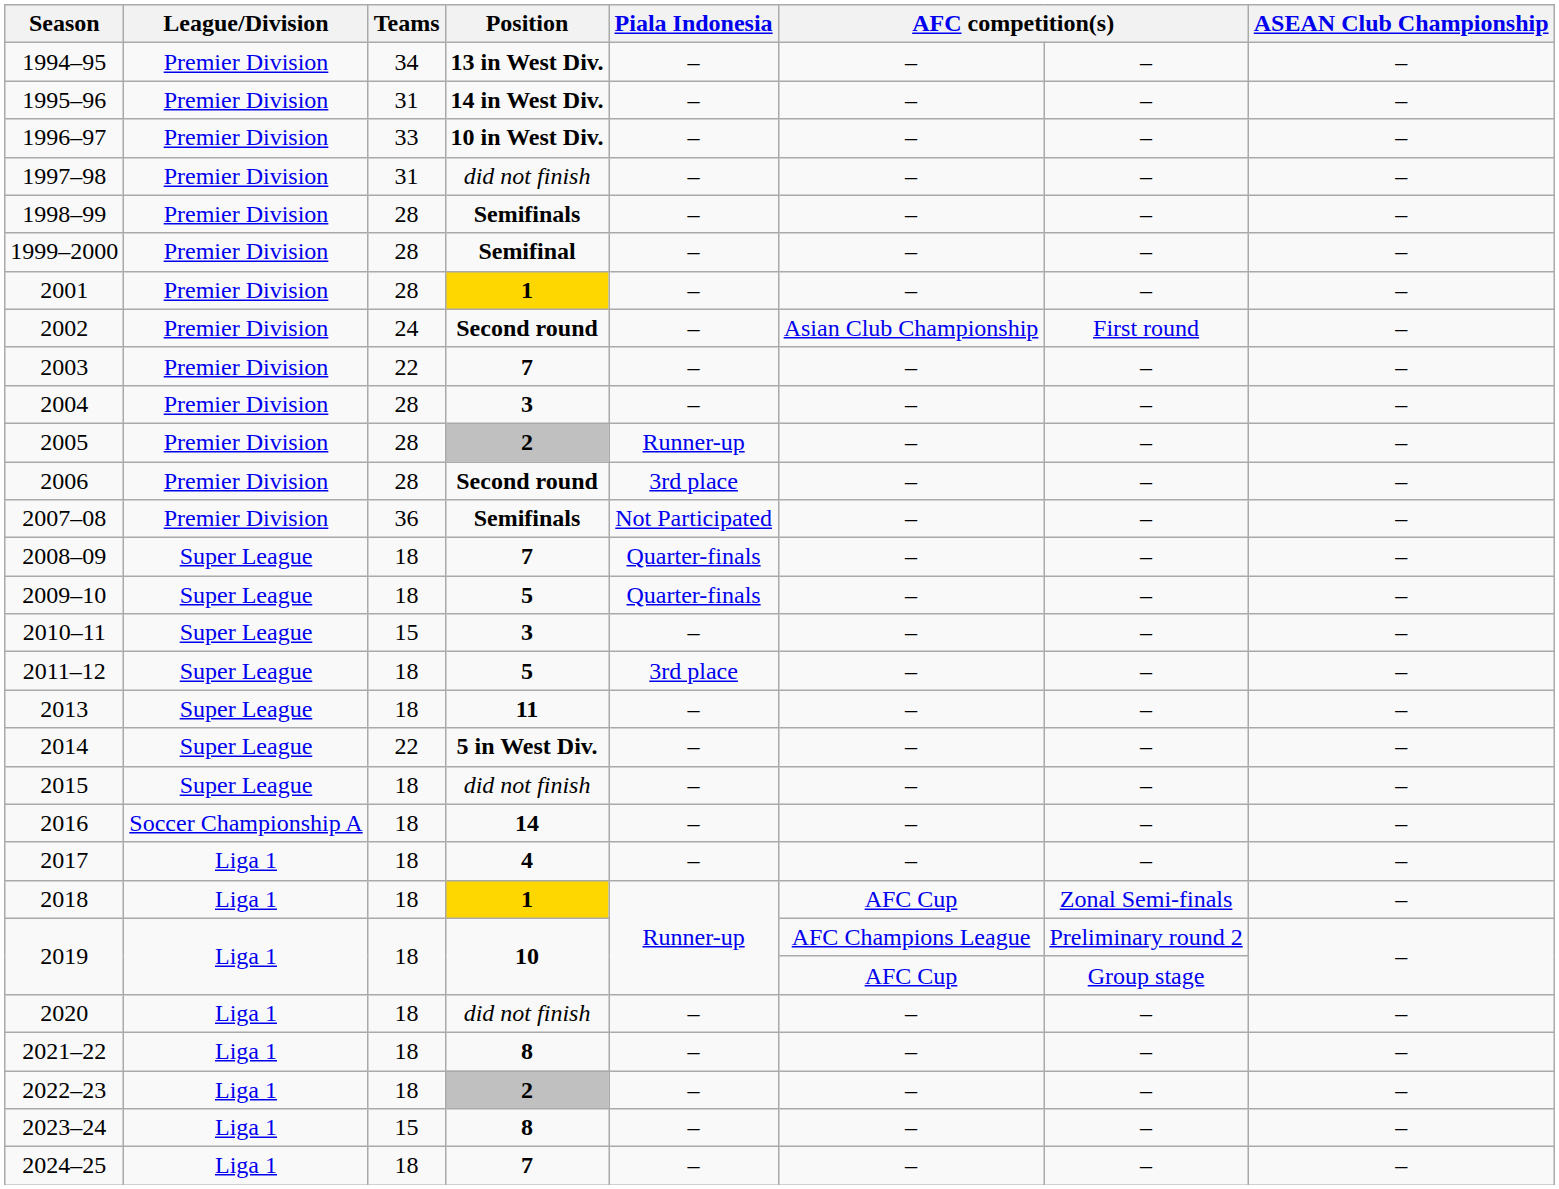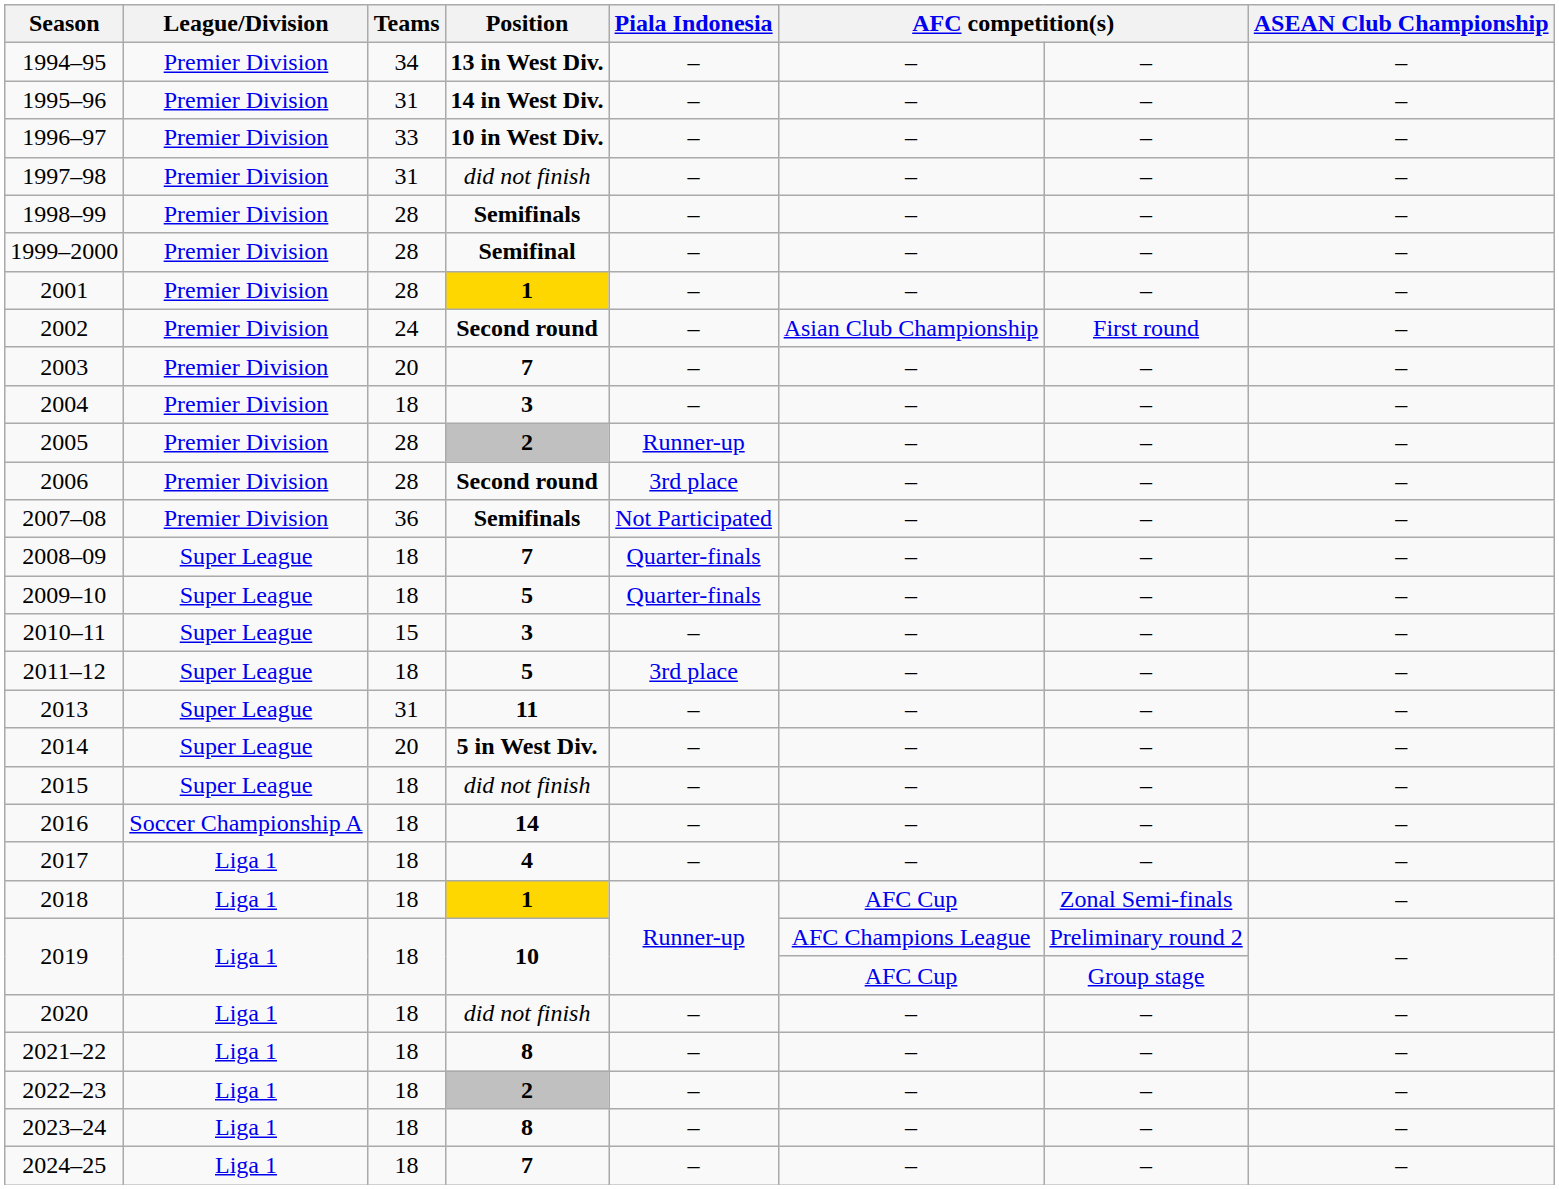 <table class="wikitable" style="text-align:center">
 <tr style="background:#efefef;">
 <th>Season</th>
 <th>League/Division</th>
 <th>Teams</th>
 <th>Position</th>
 <th><a href='#'>Piala Indonesia</a></th>
 <th colspan=2><a href='#'>AFC</a> competition(s)</th>
 <th><a href='#'>ASEAN Club Championship</a></th>
 </tr>
 <tr>
 <td>1994–95</td>
 <td><a href='#'>Premier Division</a></td>
 <td>34</td>
 <td><strong>13 in West Div.</strong></td>
 <td>–</td>
 <td>–</td>
 <td>–</td>
 <td>–</td>
 </tr>
 <tr>
 <td>1995–96</td>
 <td><a href='#'>Premier Division</a></td>
 <td>31</td>
 <td><strong>14 in West Div.</strong></td>
 <td>–</td>
 <td>–</td>
 <td>–</td>
 <td>–</td>
 </tr>
 <tr>
 <td>1996–97</td>
 <td><a href='#'>Premier Division</a></td>
 <td>33</td>
 <td><strong>10 in West Div.</strong></td>
 <td>–</td>
 <td>–</td>
 <td>–</td>
 <td>–</td>
 </tr>
 <tr>
 <td>1997–98</td>
 <td><a href='#'>Premier Division</a></td>
 <td>31</td>
 <td><em>did not finish</em></td>
 <td>–</td>
 <td>–</td>
 <td>–</td>
 <td>–</td>
 </tr>
 <tr>
 <td>1998–99</td>
 <td><a href='#'>Premier Division</a></td>
 <td>28</td>
 <td><strong>Semifinals</strong></td>
 <td>–</td>
 <td>–</td>
 <td>–</td>
 <td>–</td>
 </tr>
 <tr>
 <td>1999–2000</td>
 <td><a href='#'>Premier Division</a></td>
 <td>28</td>
 <td><strong>Semifinal</strong></td>
 <td>–</td>
 <td>–</td>
 <td>–</td>
 <td>–</td>
 </tr>
 <tr>
 <td>2001</td>
 <td><a href='#'>Premier Division</a></td>
 <td>28</td>
 <td style="background:gold;"><strong>1</strong></td>
 <td>–</td>
 <td>–</td>
 <td>–</td>
 <td>–</td>
 </tr>
 <tr>
 <td>2002</td>
 <td><a href='#'>Premier Division</a></td>
 <td>24</td>
 <td><strong>Second round</strong></td>
 <td>–</td>
 <td><a href='#'>Asian Club Championship</a></td>
 <td><a href='#'>First round</a></td>
 <td>–</td>
 </tr>
 <tr>
 <td>2003</td>
 <td><a href='#'>Premier Division</a></td>
-<td>22</td>
+<td>20</td>
 <td><strong>7</strong></td>
 <td>–</td>
 <td>–</td>
 <td>–</td>
 <td>–</td>
 </tr>
 <tr>
 <td>2004</td>
 <td><a href='#'>Premier Division</a></td>
-<td>28</td>
+<td>18</td>
 <td><strong>3</strong></td>
 <td>–</td>
 <td>–</td>
 <td>–</td>
 <td>–</td>
 </tr>
 <tr>
 <td>2005</td>
 <td><a href='#'>Premier Division</a></td>
 <td>28</td>
 <td style="background:silver;"><strong>2</strong></td>
 <td><a href='#'>Runner-up</a></td>
 <td>–</td>
 <td>–</td>
 <td>–</td>
 </tr>
 <tr>
 <td>2006</td>
 <td><a href='#'>Premier Division</a></td>
 <td>28</td>
 <td><strong>Second round</strong></td>
 <td><a href='#'>3rd place</a></td>
 <td>–</td>
 <td>–</td>
 <td>–</td>
 </tr>
 <tr>
 <td>2007–08</td>
 <td><a href='#'>Premier Division</a></td>
 <td>36</td>
 <td><strong>Semifinals</strong></td>
 <td><a href='#'>Not Participated</a></td>
 <td>–</td>
 <td>–</td>
 <td>–</td>
 </tr>
 <tr>
 <td>2008–09</td>
 <td><a href='#'>Super League</a></td>
 <td>18</td>
 <td><strong>7</strong></td>
 <td><a href='#'>Quarter-finals</a></td>
 <td>–</td>
 <td>–</td>
 <td>–</td>
 </tr>
 <tr>
 <td>2009–10</td>
 <td><a href='#'>Super League</a></td>
 <td>18</td>
 <td><strong>5</strong></td>
 <td><a href='#'>Quarter-finals</a></td>
 <td>–</td>
 <td>–</td>
 <td>–</td>
 </tr>
 <tr>
 <td>2010–11</td>
 <td><a href='#'>Super League</a></td>
 <td>15</td>
 <td><strong>3</strong></td>
 <td>–</td>
 <td>–</td>
 <td>–</td>
 <td>–</td>
 </tr>
 <tr>
 <td>2011–12</td>
 <td><a href='#'>Super League</a></td>
 <td>18</td>
 <td><strong>5</strong></td>
 <td><a href='#'>3rd place</a></td>
 <td>–</td>
 <td>–</td>
 <td>–</td>
 </tr>
 <tr>
 <td>2013</td>
 <td><a href='#'>Super League</a></td>
-<td>18</td>
+<td>31</td>
 <td><strong>11</strong></td>
 <td>–</td>
 <td>–</td>
 <td>–</td>
 <td>–</td>
 </tr>
 <tr>
 <td>2014</td>
 <td><a href='#'>Super League</a></td>
-<td>22</td>
+<td>20</td>
 <td><strong>5 in West Div.</strong></td>
 <td>–</td>
 <td>–</td>
 <td>–</td>
 <td>–</td>
 </tr>
 <tr>
 <td>2015</td>
 <td><a href='#'>Super League</a></td>
 <td>18</td>
 <td><em>did not finish</em></td>
 <td>–</td>
 <td>–</td>
 <td>–</td>
 <td>–</td>
 </tr>
 <tr>
 <td>2016</td>
 <td><a href='#'>Soccer Championship A</a></td>
 <td>18</td>
 <td><strong>14</strong></td>
 <td>–</td>
 <td>–</td>
 <td>–</td>
 <td>–</td>
 </tr>
 <tr>
 <td>2017</td>
 <td><a href='#'>Liga 1</a></td>
 <td>18</td>
 <td><strong>4</strong></td>
 <td>–</td>
 <td>–</td>
 <td>–</td>
 <td>–</td>
 </tr>
 <tr>
 <td>2018</td>
 <td><a href='#'>Liga 1</a></td>
 <td>18</td>
 <td style="background:gold;"><strong>1</strong></td>
 <td rowspan="3"><a href='#'>Runner-up</a></td>
 <td><a href='#'>AFC Cup</a></td>
 <td><a href='#'>Zonal Semi-finals</a></td>
 <td>–</td>
 </tr>
 <tr>
 <td rowspan="2">2019</td>
 <td rowspan="2"><a href='#'>Liga 1</a></td>
 <td rowspan="2">18</td>
 <td rowspan="2"><strong>10</strong></td>
 <td><a href='#'>AFC Champions League</a></td>
 <td><a href='#'>Preliminary round 2</a></td>
 <td rowspan="2">–</td>
 </tr>
 <tr>
 <td><a href='#'>AFC Cup</a></td>
 <td><a href='#'>Group stage</a></td>
 </tr>
 <tr>
 <td>2020</td>
 <td><a href='#'>Liga 1</a></td>
 <td>18</td>
 <td><em>did not finish</em></td>
 <td>–</td>
 <td>–</td>
 <td>–</td>
 <td>–</td>
 </tr>
 <tr>
 <td>2021–22</td>
 <td><a href='#'>Liga 1</a></td>
 <td>18</td>
 <td><strong>8</strong></td>
 <td>–</td>
 <td>–</td>
 <td>–</td>
 <td>–</td>
 </tr>
 <tr>
 <td>2022–23</td>
 <td><a href='#'>Liga 1</a></td>
 <td>18</td>
 <td style="background:silver;"><strong>2</strong></td>
 <td>–</td>
 <td>–</td>
 <td>–</td>
 <td>–</td>
 </tr>
 <tr>
 <td>2023–24</td>
 <td><a href='#'>Liga 1</a></td>
-<td>15</td>
+<td>18</td>
 <td><strong>8</strong></td>
 <td>–</td>
 <td>–</td>
 <td>–</td>
 <td>–</td>
 </tr>
 <tr>
 <td>2024–25</td>
 <td><a href='#'>Liga 1</a></td>
 <td>18</td>
 <td><strong>7</strong></td>
 <td>–</td>
 <td>–</td>
 <td>–</td>
 <td>–</td>
 </tr>
 </table>
